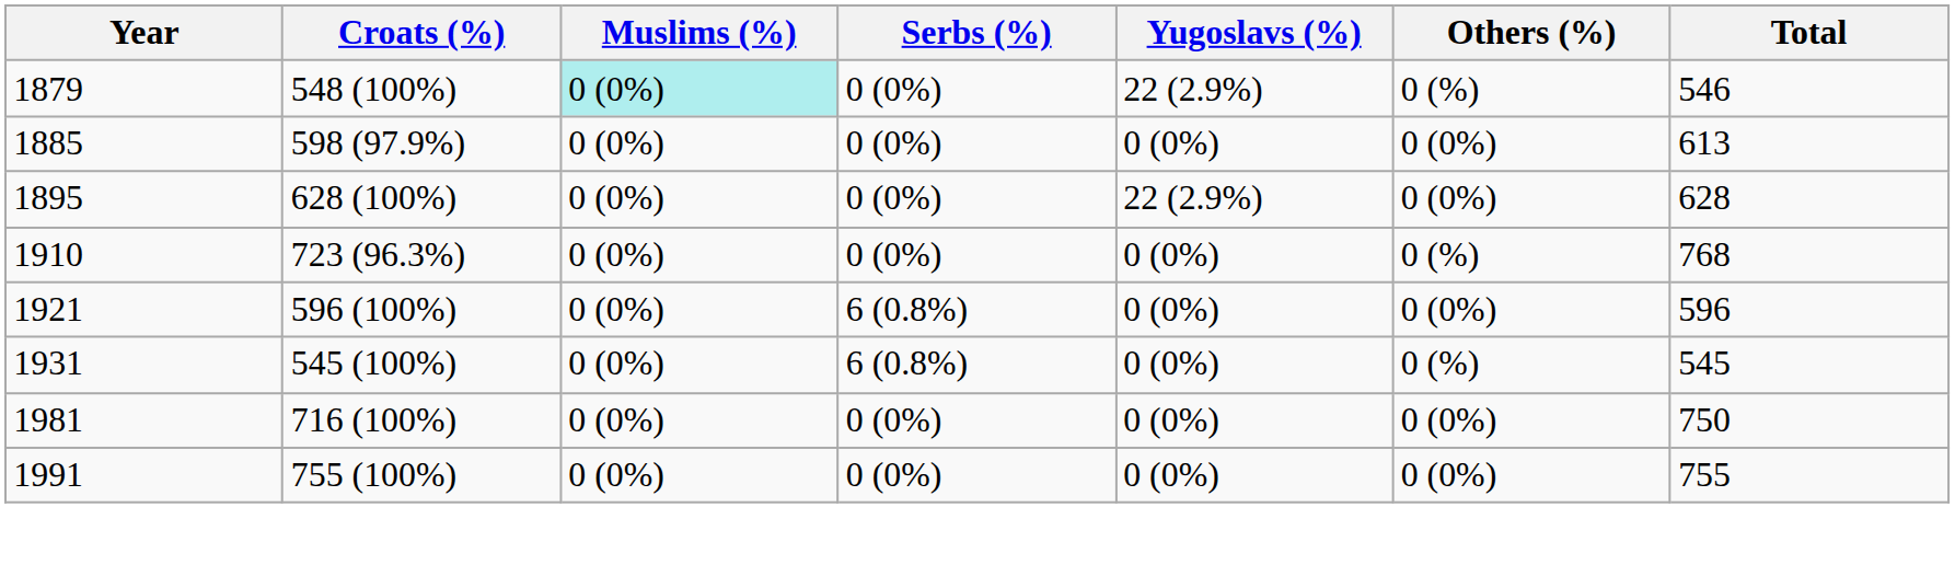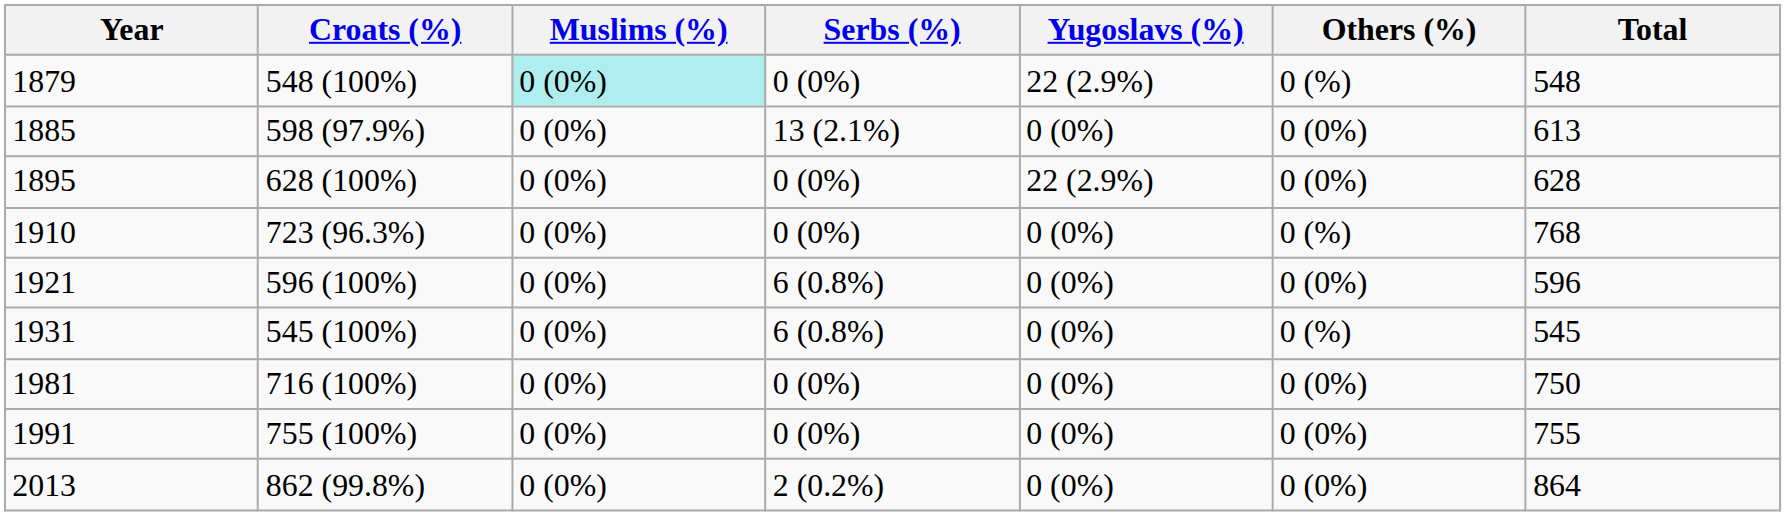 <table class="wikitable">
 <tr>
 <th width="120px">Year</th>
 <th width="120px"><a href='#'>Croats (%)</a></th>
 <th width="120px"><a href='#'>Muslims (%)</a></th>
 <th width="120px"><a href='#'>Serbs (%)</a></th>
 <th width="120px"><a href='#'>Yugoslavs (%)</a></th>
 <th width="120px">Others (%)</th>
 <th width="120px">Total</th>
 </tr>
 <tr>
 <td>1879</td>
 <td>548 (100%)</td>
 <td style="background: paleturquoise;">0 (0%)</td>
 <td>0 (0%)</td>
 <td>22 (2.9%)</td>
 <td>0 (%)</td>
-<td>546</td>
+<td>548</td>
 </tr>
 <tr>
 <td>1885</td>
 <td>598 (97.9%)</td>
 <td>0 (0%)</td>
-<td>0 (0%)</td>
+<td>13 (2.1%)</td>
 <td>0 (0%)</td>
 <td>0 (0%)</td>
 <td>613</td>
 </tr>
 <tr>
 <td>1895</td>
 <td>628 (100%)</td>
 <td>0 (0%)</td>
 <td>0 (0%)</td>
 <td>22 (2.9%)</td>
 <td>0 (0%)</td>
 <td>628</td>
 </tr>
 <tr>
 <td>1910</td>
 <td>723 (96.3%)</td>
 <td>0 (0%)</td>
 <td>0 (0%)</td>
 <td>0 (0%)</td>
 <td>0 (%)</td>
 <td>768</td>
 </tr>
 <tr>
 <td>1921</td>
 <td>596 (100%)</td>
 <td>0 (0%)</td>
 <td>6 (0.8%)</td>
 <td>0 (0%)</td>
 <td>0 (0%)</td>
 <td>596</td>
 </tr>
 <tr>
 <td>1931</td>
 <td>545 (100%)</td>
 <td>0 (0%)</td>
 <td>6 (0.8%)</td>
 <td>0 (0%)</td>
 <td>0 (%)</td>
 <td>545</td>
 </tr>
 <tr>
 <td>1981</td>
 <td>716 (100%)</td>
 <td>0 (0%)</td>
 <td>0 (0%)</td>
 <td>0 (0%)</td>
 <td>0 (0%)</td>
 <td>750</td>
 </tr>
 <tr>
 <td>1991</td>
 <td>755 (100%)</td>
 <td>0 (0%)</td>
 <td>0 (0%)</td>
 <td>0 (0%)</td>
 <td>0 (0%)</td>
 <td>755</td>
 </tr>
+<tr>
+<td>2013</td>
+<td>862 (99.8%)</td>
+<td>0 (0%)</td>
+<td>2 (0.2%)</td>
+<td>0 (0%)</td>
+<td>0 (0%)</td>
+<td>864</td>
+</tr>
 </table>
